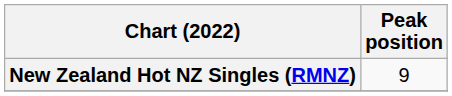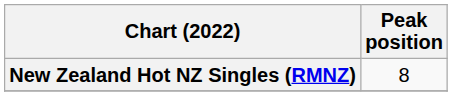 <table class="wikitable sortable plainrowheaders" style="text-align:center">
 <tr>
 <th scope="col">Chart (2022)</th>
 <th scope="col">Peak<br> position</th>
 </tr>
 <tr>
 <th scope="row">New Zealand Hot NZ Singles (<a href='#'>RMNZ</a>)</th>
-<td>9</td>
+<td>8</td>
 </tr>
 <tr>
 </tr>
 <tr>
 </tr>
 <tr>
 </tr>
 </table>
